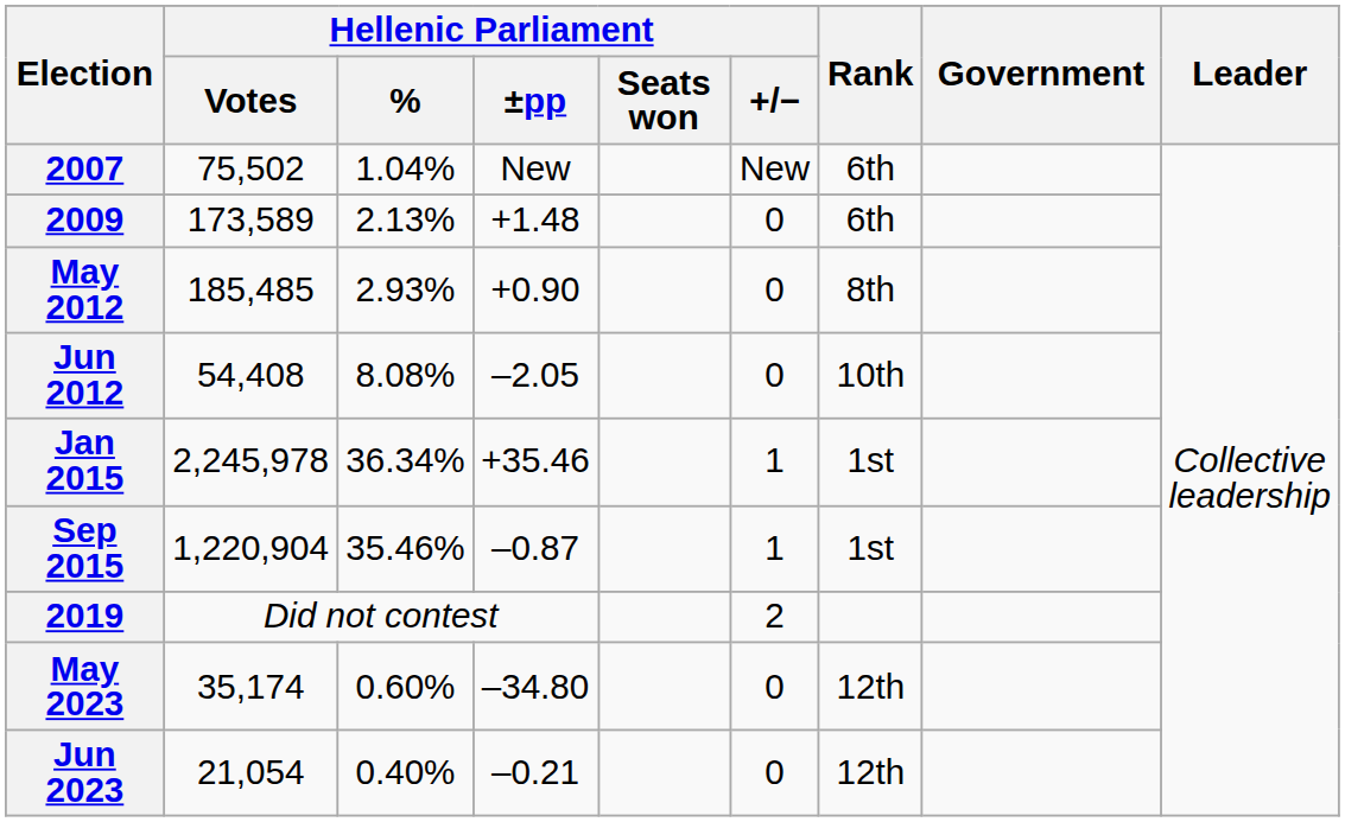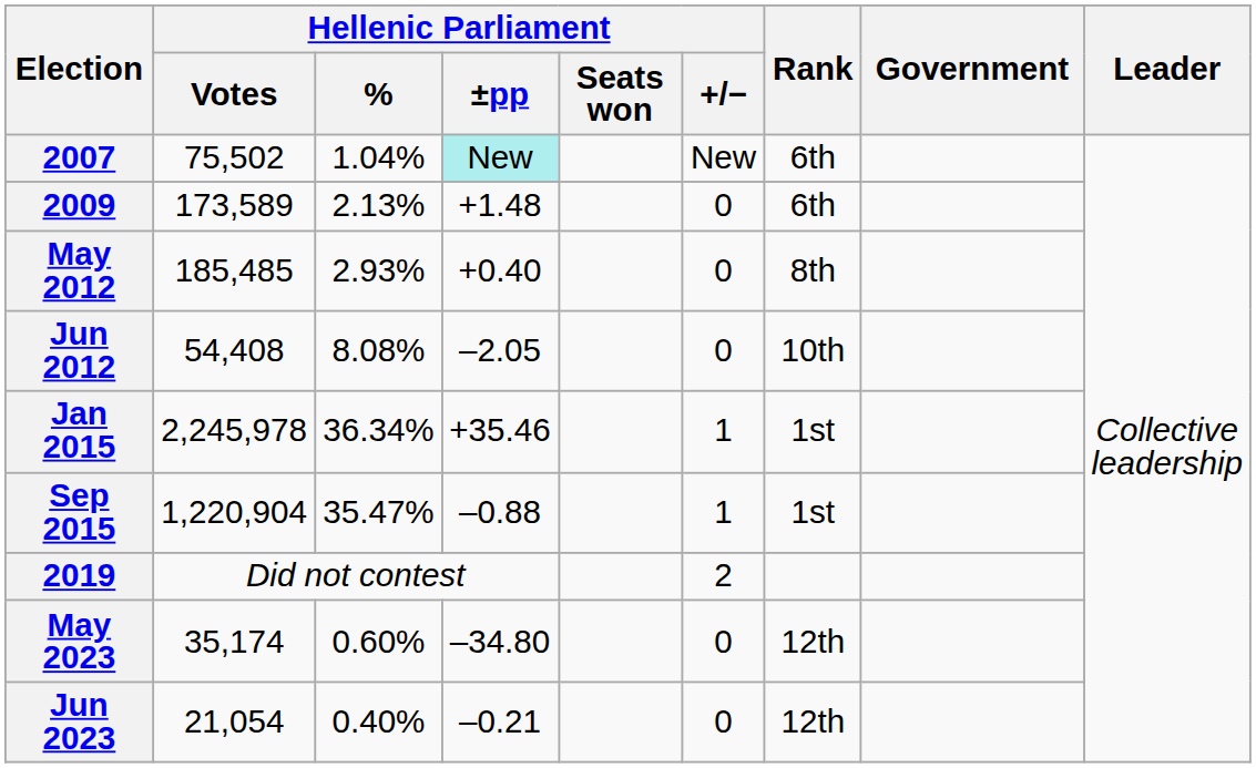 <table class="wikitable" style="text-align:center; line-height:16px;">
 <tr>
 <th rowspan="2" style="width:75px;">Election</th>
 <th colspan="5"><a href='#'>Hellenic Parliament</a></th>
 <th rowspan="2" style="width:30px;">Rank</th>
 <th rowspan="2" style="width:135px;">Government</th>
 <th rowspan="2">Leader</th>
 </tr>
 <tr>
 <th style="width:75px;">Votes</th>
 <th style="width:45px;">%</th>
 <th style="width:45px;">±<a href='#'>pp</a></th>
 <th style="width:100px;">Seats won</th>
 <th style="width:40px;">+/−</th>
 </tr>
 <tr>
 <th><a href='#'>2007</a></th>
 <td>75,502</td>
 <td>1.04%</td>
-<td>New</td>
+<td style="background: paleturquoise;">New</td>
 <td></td>
 <td>New</td>
 <td>6th</td>
 <td></td>
 <td rowspan=9><em>Collective leadership</em></td>
 </tr>
 <tr>
 <th><a href='#'>2009</a></th>
 <td>173,589</td>
 <td>2.13%</td>
 <td>+1.48</td>
 <td></td>
 <td> 0</td>
 <td>6th</td>
 <td></td>
 </tr>
 <tr>
 <th><a href='#'>May 2012</a></th>
 <td>185,485</td>
 <td>2.93%</td>
-<td>+0.90</td>
+<td>+0.40</td>
 <td></td>
 <td> 0</td>
 <td>8th</td>
 <td></td>
 </tr>
 <tr>
 <th><a href='#'>Jun 2012</a></th>
 <td>54,408</td>
 <td>8.08%</td>
 <td>–2.05</td>
 <td></td>
 <td> 0</td>
 <td>10th</td>
 <td></td>
 </tr>
 <tr>
 <th><a href='#'>Jan 2015</a></th>
 <td>2,245,978</td>
 <td>36.34%</td>
 <td>+35.46</td>
 <td></td>
 <td> 1</td>
 <td>1st</td>
 <td></td>
 </tr>
 <tr>
 <th><a href='#'>Sep 2015</a></th>
 <td>1,220,904</td>
-<td>35.46%</td>
-<td>–0.87</td>
+<td>35.47%</td>
+<td>–0.88</td>
 <td></td>
 <td> 1</td>
 <td>1st</td>
 <td></td>
 </tr>
 <tr>
 <th><a href='#'>2019</a></th>
 <td colspan=3><em>Did not contest</em></td>
 <td></td>
 <td> 2</td>
 <td></td>
 <td></td>
 </tr>
 <tr>
 <th><a href='#'>May 2023</a></th>
 <td>35,174</td>
 <td>0.60%</td>
 <td>–34.80</td>
 <td></td>
 <td> 0</td>
 <td>12th</td>
 <td></td>
 </tr>
 <tr>
 <th><a href='#'>Jun 2023</a></th>
 <td>21,054</td>
 <td>0.40%</td>
 <td>–0.21</td>
 <td></td>
 <td> 0</td>
 <td>12th</td>
 <td></td>
 </tr>
 </table>
